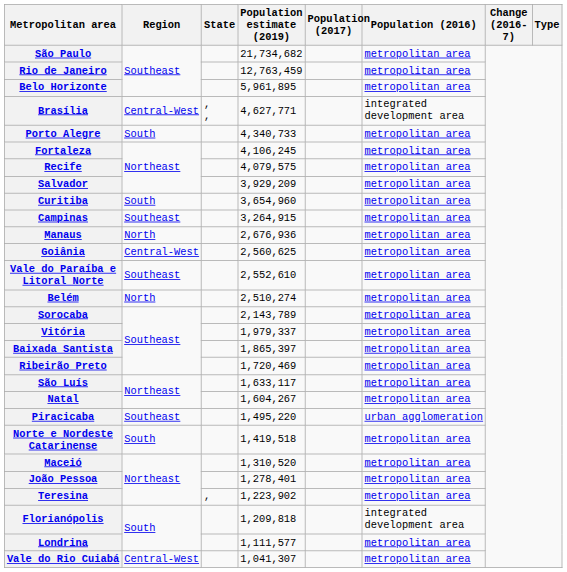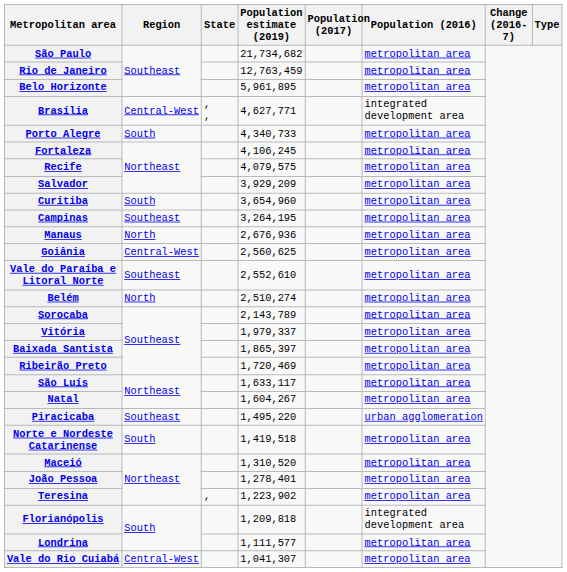 <table class="sortable nowrap static-row-numbers plainrowheaders wikitable">
 <tr class="wrap static-row-header">
 <th scope=col>Metropolitan area</th>
 <th scope=col>Region</th>
 <th scope=col>State</th>
 <th scope=col style=max-width:5em>Population estimate (2019)</th>
 <th scope=col style=max-width:5em>Population (2017)</th>
 <th scope=col style=max-width:5em>Population (2016)</th>
 <th scope=col style=max-width:4em>Change (2016-7)</th>
 <th scope=col>Type</th>
 </tr>
 <tr>
 <th scope=row><a href='#'>São Paulo</a></th>
 <td rowspan=3><a href='#'>Southeast</a></td>
 <td></td>
 <td> 21,734,682</td>
 <td></td>
 <td><a href='#'>metropolitan area</a></td>
 </tr>
 <tr>
 <th scope=row><a href='#'>Rio de Janeiro</a></th>
 <td></td>
 <td> 12,763,459</td>
 <td></td>
 <td><a href='#'>metropolitan area</a></td>
 </tr>
 <tr>
 <th scope=row><a href='#'>Belo Horizonte</a></th>
 <td></td>
 <td> 5,961,895</td>
 <td></td>
 <td><a href='#'>metropolitan area</a></td>
 </tr>
 <tr>
 <th scope=row><a href='#'>Brasília</a></th>
 <td><a href='#'>Central-West</a></td>
 <td>,<br>,<br></td>
 <td> 4,627,771</td>
 <td></td>
 <td class=wrap style=max-width:1em>integrated development area</td>
 </tr>
 <tr>
 <th scope=row><a href='#'>Porto Alegre</a></th>
 <td><a href='#'>South</a></td>
 <td></td>
 <td> 4,340,733</td>
 <td></td>
 <td><a href='#'>metropolitan area</a></td>
 </tr>
 <tr>
 <th scope=row><a href='#'>Fortaleza</a></th>
 <td rowspan=3><a href='#'>Northeast</a></td>
 <td></td>
 <td> 4,106,245</td>
 <td></td>
 <td><a href='#'>metropolitan area</a></td>
 </tr>
 <tr>
 <th scope=row><a href='#'>Recife</a></th>
 <td></td>
 <td> 4,079,575</td>
 <td></td>
 <td><a href='#'>metropolitan area</a></td>
 </tr>
 <tr>
 <th scope=row><a href='#'>Salvador</a></th>
 <td></td>
 <td> 3,929,209</td>
 <td></td>
 <td><a href='#'>metropolitan area</a></td>
 </tr>
 <tr>
 <th scope=row><a href='#'>Curitiba</a></th>
 <td><a href='#'>South</a></td>
 <td></td>
 <td> 3,654,960</td>
 <td></td>
 <td><a href='#'>metropolitan area</a></td>
 </tr>
 <tr>
 <th scope=row><a href='#'>Campinas</a></th>
 <td><a href='#'>Southeast</a></td>
 <td></td>
-<td> 3,264,915</td>
+<td> 3,264,195</td>
 <td></td>
 <td><a href='#'>metropolitan area</a></td>
 </tr>
 <tr>
 <th scope=row><a href='#'>Manaus</a></th>
 <td><a href='#'>North</a></td>
 <td></td>
 <td> 2,676,936</td>
 <td></td>
 <td><a href='#'>metropolitan area</a></td>
 </tr>
 <tr>
 <th scope=row><a href='#'>Goiânia</a></th>
 <td><a href='#'>Central-West</a></td>
 <td></td>
 <td> 2,560,625</td>
 <td></td>
 <td><a href='#'>metropolitan area</a></td>
 </tr>
 <tr>
 <th scope=row style=max-width:1em class=wrap><a href='#'>Vale do Paraíba e Litoral Norte</a></th>
 <td><a href='#'>Southeast</a></td>
 <td></td>
 <td> 2,552,610</td>
 <td></td>
 <td><a href='#'>metropolitan area</a></td>
 </tr>
 <tr>
 <th scope=row><a href='#'>Belém</a></th>
 <td><a href='#'>North</a></td>
 <td></td>
 <td> 2,510,274</td>
 <td></td>
 <td><a href='#'>metropolitan area</a></td>
 </tr>
 <tr>
 <th scope=row><a href='#'>Sorocaba</a></th>
 <td rowspan=4><a href='#'>Southeast</a></td>
 <td></td>
 <td> 2,143,789</td>
 <td></td>
 <td><a href='#'>metropolitan area</a></td>
 </tr>
 <tr>
 <th scope=row><a href='#'>Vitória</a></th>
 <td></td>
 <td> 1,979,337</td>
 <td></td>
 <td><a href='#'>metropolitan area</a></td>
 </tr>
 <tr>
 <th scope=row><a href='#'>Baixada Santista</a></th>
 <td></td>
 <td> 1,865,397</td>
 <td></td>
 <td><a href='#'>metropolitan area</a></td>
 </tr>
 <tr>
 <th scope=row><a href='#'>Ribeirão Preto</a></th>
 <td></td>
 <td> 1,720,469</td>
 <td></td>
 <td><a href='#'>metropolitan area</a></td>
 </tr>
 <tr>
 <th scope=row><a href='#'>São Luís</a></th>
 <td rowspan=2><a href='#'>Northeast</a></td>
 <td></td>
 <td> 1,633,117</td>
 <td></td>
 <td><a href='#'>metropolitan area</a></td>
 </tr>
 <tr>
 <th scope=row><a href='#'>Natal</a></th>
 <td></td>
 <td> 1,604,267</td>
 <td></td>
 <td><a href='#'>metropolitan area</a></td>
 </tr>
 <tr>
 <th scope=row><a href='#'>Piracicaba</a></th>
 <td><a href='#'>Southeast</a></td>
 <td></td>
 <td> 1,495,220</td>
 <td></td>
 <td><a href='#'>urban agglomeration</a></td>
 </tr>
 <tr>
 <th scope=row style=max-width:1em class=wrap><a href='#'>Norte e Nordeste Catarinense</a></th>
 <td><a href='#'>South</a></td>
 <td></td>
 <td> 1,419,518</td>
 <td></td>
 <td><a href='#'>metropolitan area</a></td>
 </tr>
 <tr>
 <th scope=row><a href='#'>Maceió</a></th>
 <td rowspan=3><a href='#'>Northeast</a></td>
 <td></td>
 <td> 1,310,520</td>
 <td></td>
 <td><a href='#'>metropolitan area</a></td>
 </tr>
 <tr>
 <th scope=row><a href='#'>João Pessoa</a></th>
 <td></td>
 <td> 1,278,401</td>
 <td></td>
 <td><a href='#'>metropolitan area</a></td>
 </tr>
 <tr>
 <th scope=row><a href='#'>Teresina</a></th>
 <td>,<br></td>
 <td> 1,223,902</td>
 <td></td>
 <td><a href='#'>metropolitan area</a></td>
 </tr>
 <tr>
 <th scope=row><a href='#'>Florianópolis</a></th>
 <td rowspan=2><a href='#'>South</a></td>
 <td></td>
 <td> 1,209,818</td>
 <td></td>
 <td class=wrap style=max-width:1em>integrated development area</td>
 </tr>
 <tr>
 <th scope=row><a href='#'>Londrina</a></th>
 <td></td>
 <td> 1,111,577</td>
 <td></td>
 <td><a href='#'>metropolitan area</a></td>
 </tr>
 <tr>
 <th scope=row><a href='#'>Vale do Rio Cuiabá</a></th>
 <td><a href='#'>Central-West</a></td>
 <td></td>
 <td> 1,041,307</td>
 <td></td>
 <td><a href='#'>metropolitan area</a></td>
 </tr>
 </table>
